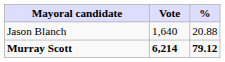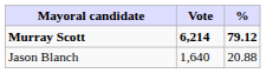 <table class="wikitable">
 <tr>
 <th style="background:#ddf; width:200px;">Mayoral candidate</th>
 <th style="background:#ddf; width:50px;">Vote</th>
 <th style="background:#ddf; width:30px;">%</th>
 </tr>
 <tr>
+<td><strong>Murray Scott</strong></td>
+<td><strong>6,214</strong></td>
+<td><strong>79.12</strong></td>
+</tr>
+<tr>
 <td>Jason Blanch</td>
 <td>1,640</td>
 <td>20.88</td>
 </tr>
-<tr>
-<td><strong>Murray Scott</strong></td>
-<td><strong>6,214</strong></td>
-<td><strong>79.12</strong></td>
-</tr>
 </table>
